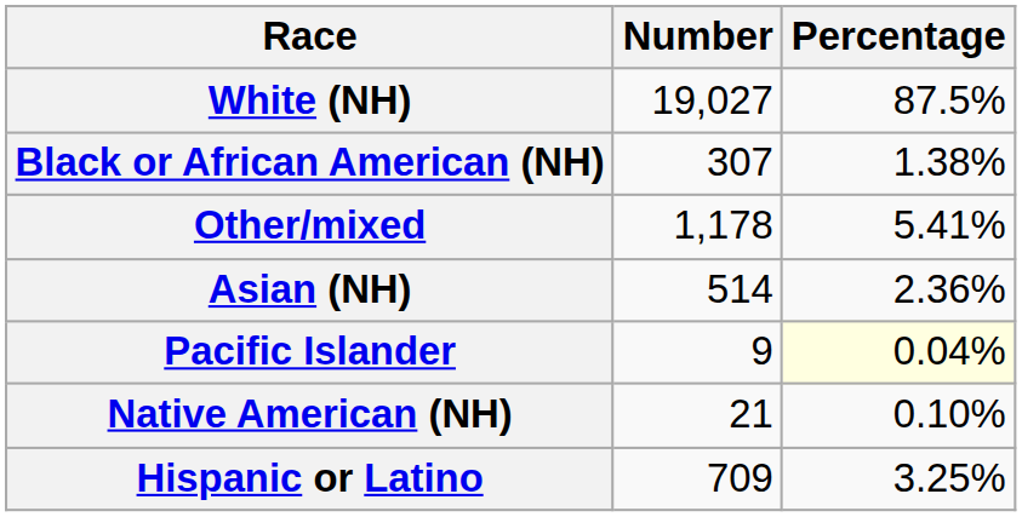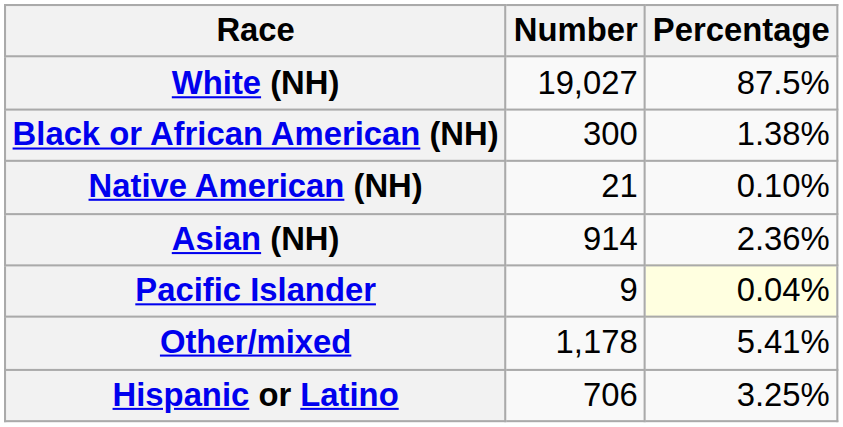 <table class="wikitable" style="text-align:right">
 <tr>
 <th scope="col">Race</th>
 <th scope="col">Number</th>
 <th scope="col">Percentage</th>
 </tr>
 <tr>
 <th scope="row"><a href='#'>White</a> (NH)</th>
 <td>19,027</td>
 <td>87.5%</td>
 </tr>
 <tr>
 <th scope="row"><a href='#'>Black or African American</a> (NH)</th>
-<td>307</td>
+<td>300</td>
 <td>1.38%</td>
 </tr>
 <tr>
-<th scope="row"><a href='#'>Other/mixed</a></th>
-<td>1,178</td>
-<td>5.41%</td>
+<th scope="row"><a href='#'>Native American</a> (NH)</th>
+<td>21</td>
+<td>0.10%</td>
 </tr>
 <tr>
 <th scope="row"><a href='#'>Asian</a> (NH)</th>
-<td>514</td>
+<td>914</td>
 <td>2.36%</td>
 </tr>
 <tr>
 <th scope="row"><a href='#'>Pacific Islander</a></th>
 <td>9</td>
 <td style="background: lightyellow;">0.04%</td>
 </tr>
 <tr>
-<th scope="row"><a href='#'>Native American</a> (NH)</th>
-<td>21</td>
-<td>0.10%</td>
+<th scope="row"><a href='#'>Other/mixed</a></th>
+<td>1,178</td>
+<td>5.41%</td>
 </tr>
 <tr>
 <th scope="row"><a href='#'>Hispanic</a> or <a href='#'>Latino</a></th>
-<td>709</td>
+<td>706</td>
 <td>3.25%</td>
 </tr>
 </table>
